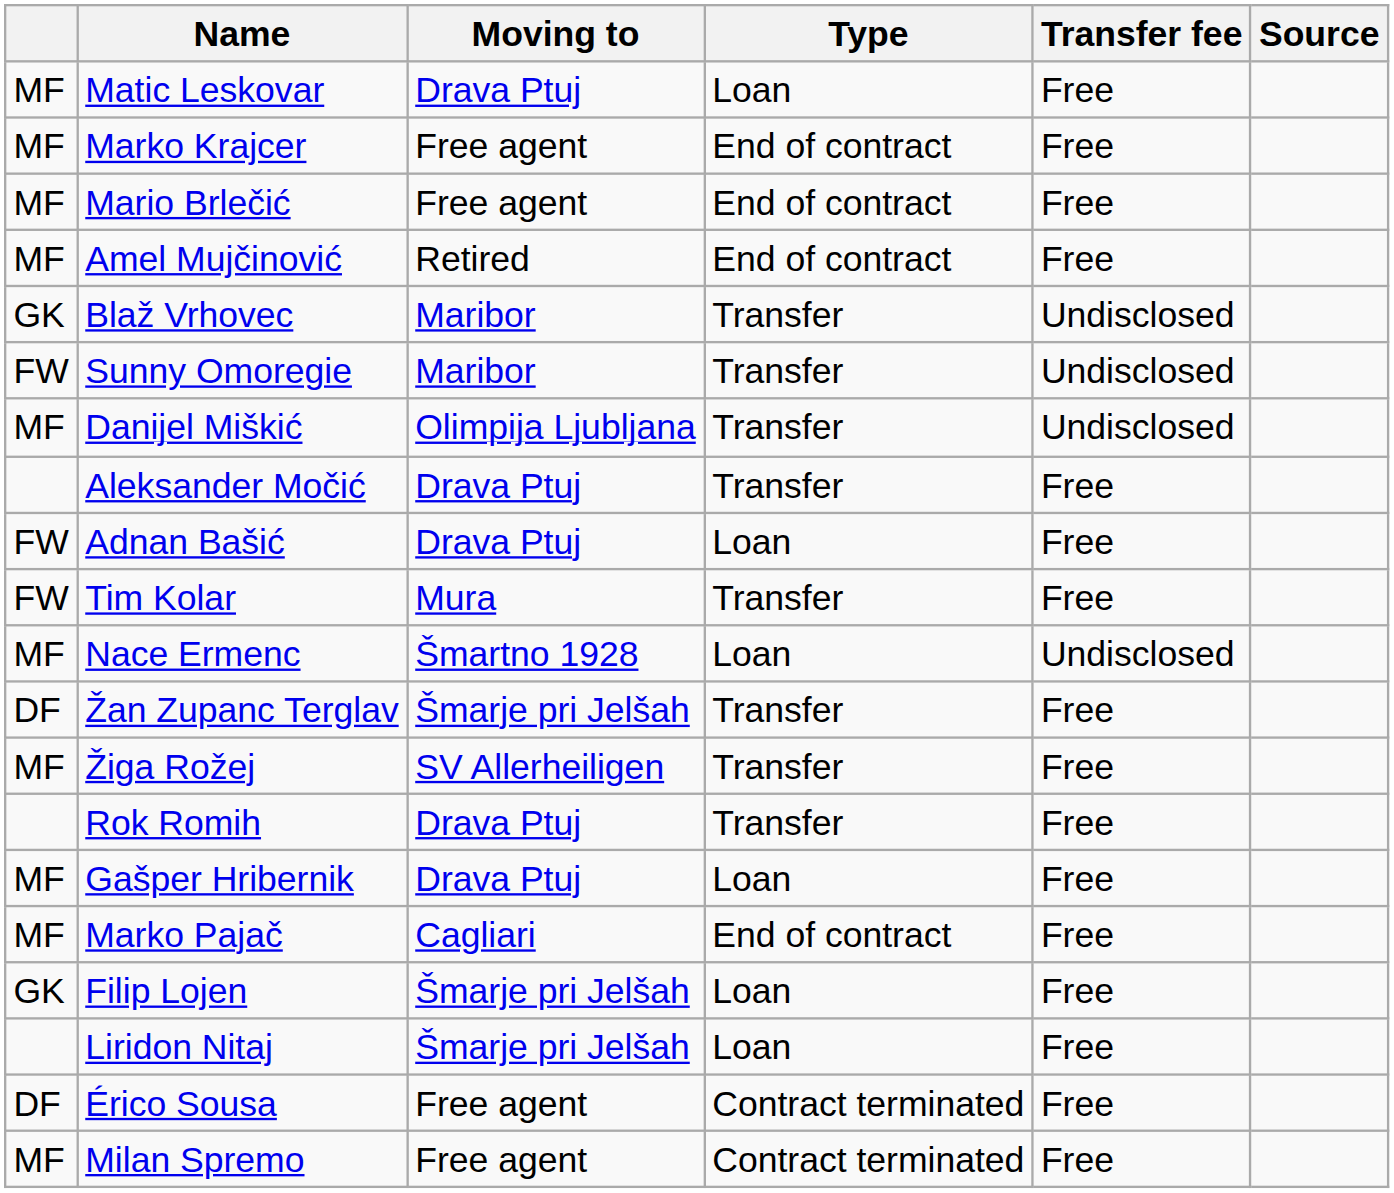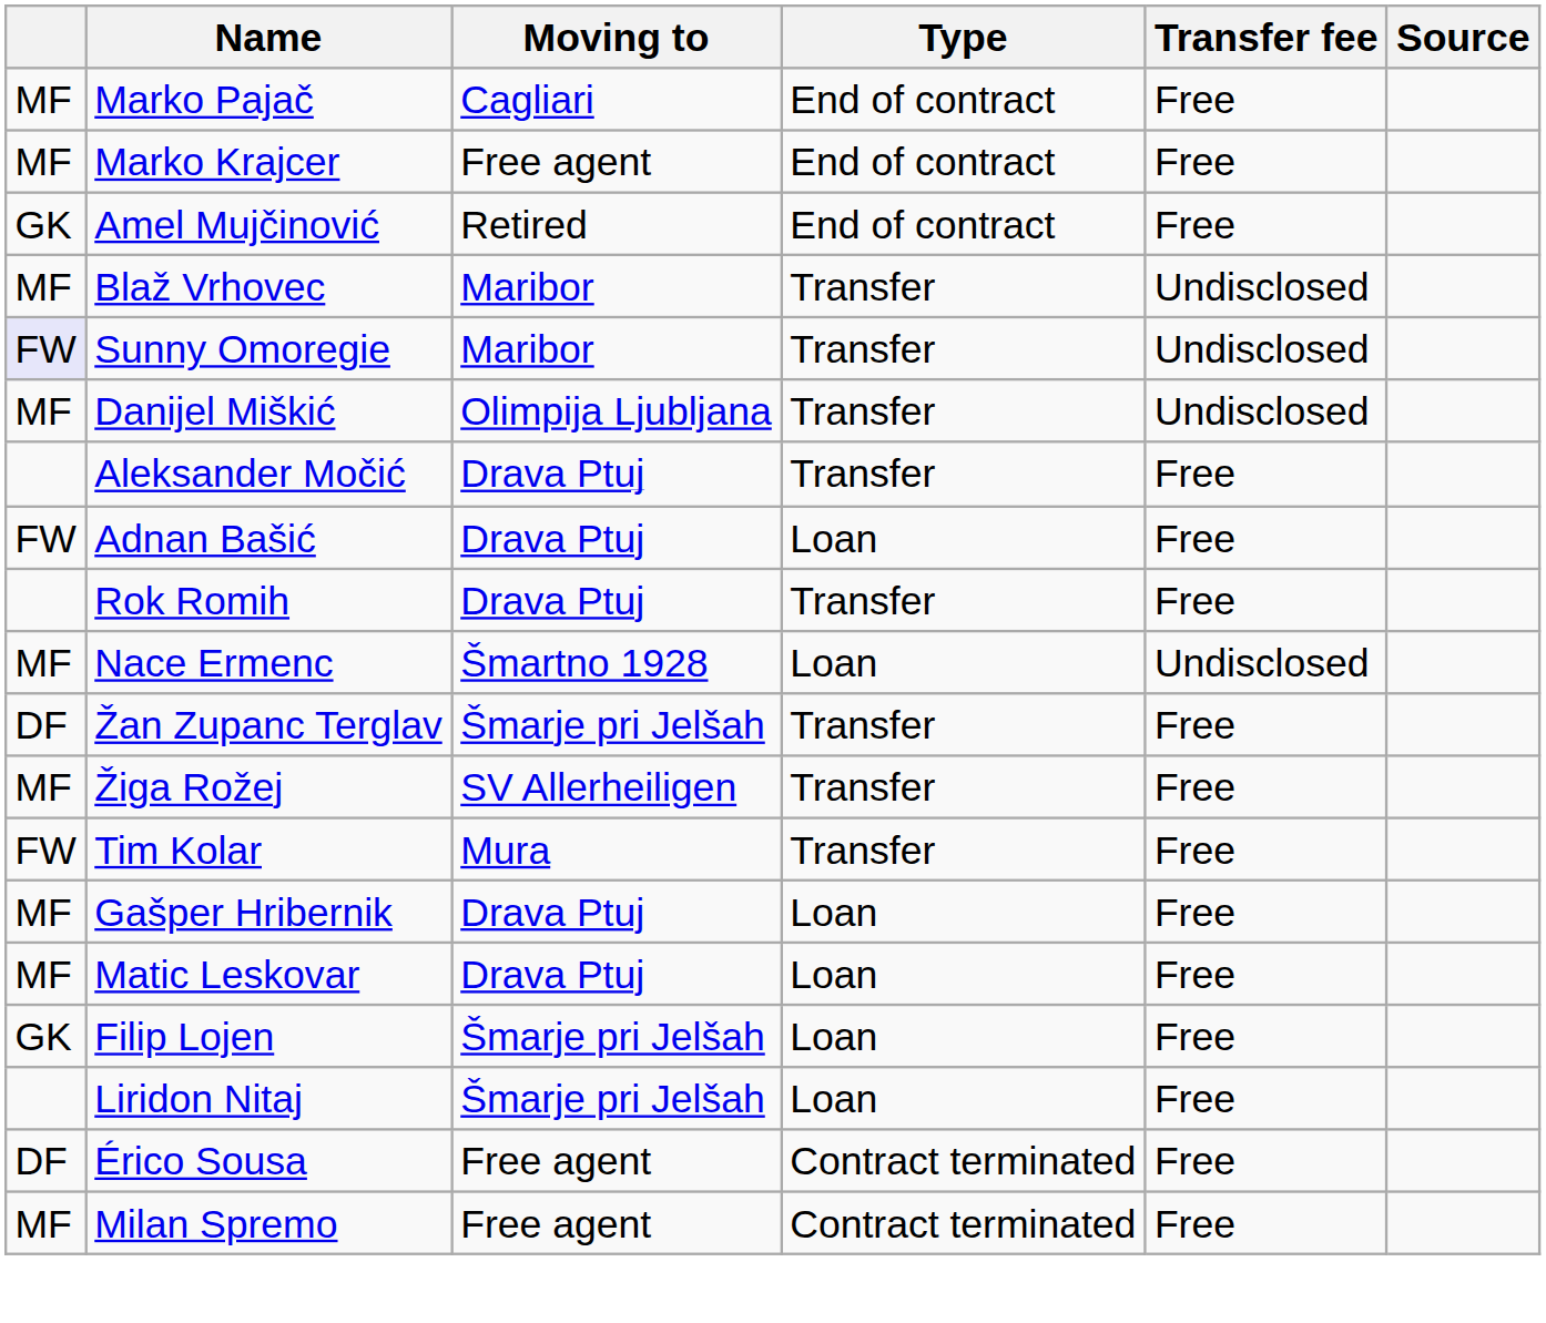 <table class="wikitable sortable" style="font-size:95%;">
 <tr>
 <th></th>
 <th>Name</th>
 <th>Moving to</th>
 <th>Type</th>
 <th>Transfer fee</th>
 <th>Source</th>
 </tr>
 <tr>
 <td>MF</td>
-<td> <a href='#'>Matic Leskovar</a></td>
-<td><a href='#'>Drava Ptuj</a></td>
-<td>Loan</td>
+<td> <a href='#'>Marko Pajač</a></td>
+<td> <a href='#'>Cagliari</a></td>
+<td>End of contract</td>
 <td>Free</td>
 <td></td>
 </tr>
 <tr>
 <td>MF</td>
 <td> <a href='#'>Marko Krajcer</a></td>
 <td>Free agent</td>
 <td>End of contract</td>
 <td>Free</td>
 <td></td>
 </tr>
 <tr>
-<td>MF</td>
-<td> <a href='#'>Mario Brlečić</a></td>
-<td>Free agent</td>
-<td>End of contract</td>
-<td>Free</td>
-<td></td>
-</tr>
-<tr>
-<td>MF</td>
+<td>GK</td>
 <td> <a href='#'>Amel Mujčinović</a></td>
 <td>Retired</td>
 <td>End of contract</td>
 <td>Free</td>
 <td></td>
 </tr>
 <tr>
-<td>GK</td>
+<td>MF</td>
 <td> <a href='#'>Blaž Vrhovec</a></td>
 <td><a href='#'>Maribor</a></td>
 <td>Transfer</td>
 <td>Undisclosed</td>
 <td></td>
 </tr>
 <tr>
-<td>FW</td>
+<td style="background: lavender;">FW</td>
 <td> <a href='#'>Sunny Omoregie</a></td>
 <td><a href='#'>Maribor</a></td>
 <td>Transfer</td>
 <td>Undisclosed</td>
 <td></td>
 </tr>
 <tr>
 <td>MF</td>
 <td> <a href='#'>Danijel Miškić</a></td>
 <td><a href='#'>Olimpija Ljubljana</a></td>
 <td>Transfer</td>
 <td>Undisclosed</td>
 <td></td>
 </tr>
 <tr>
 <td></td>
 <td> <a href='#'>Aleksander Močić</a></td>
 <td><a href='#'>Drava Ptuj</a></td>
 <td>Transfer</td>
 <td>Free</td>
 <td></td>
 </tr>
 <tr>
 <td>FW</td>
 <td> <a href='#'>Adnan Bašić</a></td>
 <td><a href='#'>Drava Ptuj</a></td>
 <td>Loan</td>
 <td>Free</td>
 <td></td>
 </tr>
 <tr>
-<td>FW</td>
-<td> <a href='#'>Tim Kolar</a></td>
-<td><a href='#'>Mura</a></td>
+<td></td>
+<td> <a href='#'>Rok Romih</a></td>
+<td><a href='#'>Drava Ptuj</a></td>
 <td>Transfer</td>
 <td>Free</td>
 <td></td>
 </tr>
 <tr>
 <td>MF</td>
 <td> <a href='#'>Nace Ermenc</a></td>
 <td><a href='#'>Šmartno 1928</a></td>
 <td>Loan</td>
 <td>Undisclosed</td>
 <td></td>
 </tr>
 <tr>
 <td>DF</td>
 <td> <a href='#'>Žan Zupanc Terglav</a></td>
 <td><a href='#'>Šmarje pri Jelšah</a></td>
 <td>Transfer</td>
 <td>Free</td>
 <td></td>
 </tr>
 <tr>
 <td>MF</td>
 <td> <a href='#'>Žiga Rožej</a></td>
 <td> <a href='#'>SV Allerheiligen</a></td>
 <td>Transfer</td>
 <td>Free</td>
 <td></td>
 </tr>
 <tr>
-<td></td>
-<td> <a href='#'>Rok Romih</a></td>
-<td><a href='#'>Drava Ptuj</a></td>
+<td>FW</td>
+<td> <a href='#'>Tim Kolar</a></td>
+<td><a href='#'>Mura</a></td>
 <td>Transfer</td>
 <td>Free</td>
 <td></td>
 </tr>
 <tr>
 <td>MF</td>
 <td> <a href='#'>Gašper Hribernik</a></td>
 <td><a href='#'>Drava Ptuj</a></td>
 <td>Loan</td>
 <td>Free</td>
 <td></td>
 </tr>
 <tr>
 <td>MF</td>
-<td> <a href='#'>Marko Pajač</a></td>
-<td> <a href='#'>Cagliari</a></td>
-<td>End of contract</td>
+<td> <a href='#'>Matic Leskovar</a></td>
+<td><a href='#'>Drava Ptuj</a></td>
+<td>Loan</td>
 <td>Free</td>
 <td></td>
 </tr>
 <tr>
 <td>GK</td>
 <td> <a href='#'>Filip Lojen</a></td>
 <td><a href='#'>Šmarje pri Jelšah</a></td>
 <td>Loan</td>
 <td>Free</td>
 <td></td>
 </tr>
 <tr>
 <td></td>
 <td> <a href='#'>Liridon Nitaj</a></td>
 <td><a href='#'>Šmarje pri Jelšah</a></td>
 <td>Loan</td>
 <td>Free</td>
 <td></td>
 </tr>
 <tr>
 <td>DF</td>
 <td> <a href='#'>Érico Sousa</a></td>
 <td>Free agent</td>
 <td>Contract terminated</td>
 <td>Free</td>
 <td></td>
 </tr>
 <tr>
 <td>MF</td>
 <td> <a href='#'>Milan Spremo</a></td>
 <td>Free agent</td>
 <td>Contract terminated</td>
 <td>Free</td>
 <td></td>
 </tr>
 </table>
